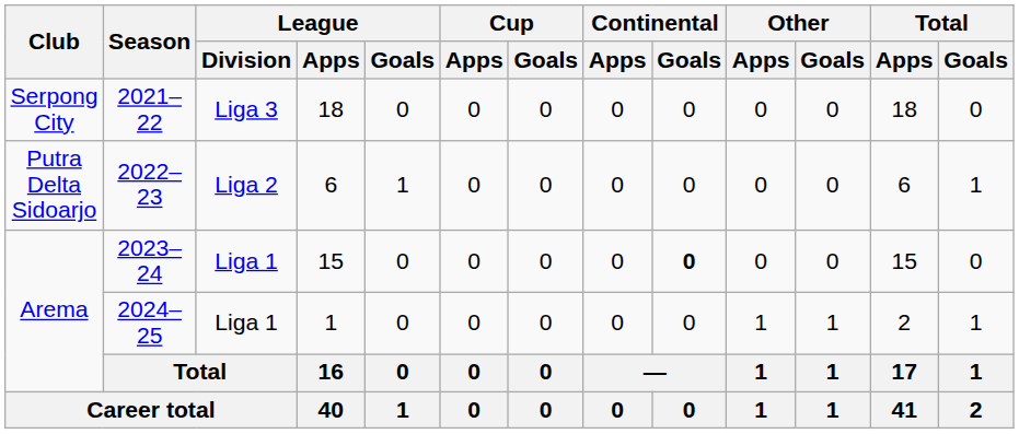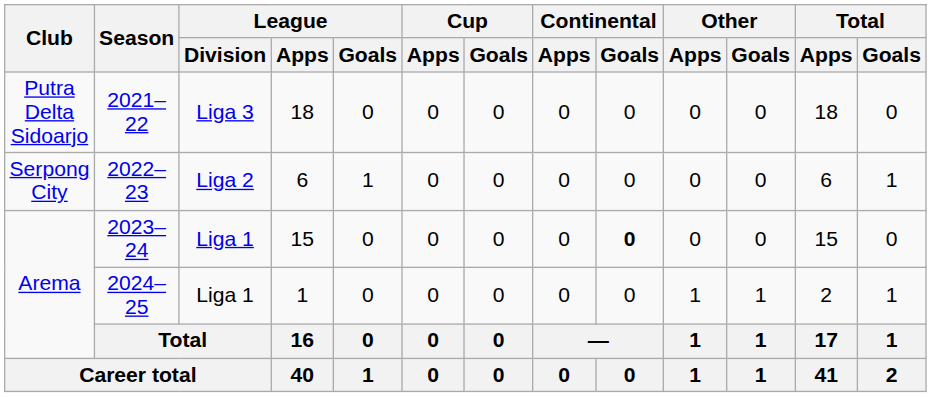 <table class="wikitable" style="text-align: center">
 <tr>
 <th rowspan="2">Club</th>
 <th rowspan="2">Season</th>
 <th colspan="3">League</th>
 <th colspan="2">Cup</th>
 <th colspan="2">Continental</th>
 <th colspan="2">Other</th>
 <th colspan="2">Total</th>
 </tr>
 <tr>
 <th>Division</th>
 <th>Apps</th>
 <th>Goals</th>
 <th>Apps</th>
 <th>Goals</th>
 <th>Apps</th>
 <th>Goals</th>
 <th>Apps</th>
 <th>Goals</th>
 <th>Apps</th>
 <th>Goals</th>
 </tr>
 <tr>
-<td rowspan="1"><a href='#'>Serpong City</a></td>
+<td rowspan="1"><a href='#'>Putra Delta Sidoarjo</a></td>
 <td><a href='#'>2021–22</a></td>
 <td rowspan="1" valign="center"><a href='#'>Liga 3</a></td>
 <td>18</td>
 <td>0</td>
 <td>0</td>
 <td>0</td>
 <td>0</td>
 <td>0</td>
 <td>0</td>
 <td>0</td>
 <td>18</td>
 <td>0</td>
 </tr>
 <tr>
-<td rowspan="1"><a href='#'>Putra Delta Sidoarjo</a></td>
+<td rowspan="1"><a href='#'>Serpong City</a></td>
 <td><a href='#'>2022–23</a></td>
 <td rowspan="1" valign="center"><a href='#'>Liga 2</a></td>
 <td>6</td>
 <td>1</td>
 <td>0</td>
 <td>0</td>
 <td>0</td>
 <td>0</td>
 <td>0</td>
 <td>0</td>
 <td>6</td>
 <td>1</td>
 </tr>
 <tr>
 <td rowspan="3"><a href='#'>Arema</a></td>
 <td><a href='#'>2023–24</a></td>
 <td rowspan="1" valign="center"><a href='#'>Liga 1</a></td>
 <td>15</td>
 <td>0</td>
 <td>0</td>
 <td>0</td>
 <td>0</td>
 <td><strong>0</strong></td>
 <td>0</td>
 <td>0</td>
 <td>15</td>
 <td>0</td>
 </tr>
 <tr>
 <td><a href='#'>2024–25</a></td>
 <td>Liga 1</td>
 <td>1</td>
 <td>0</td>
 <td>0</td>
 <td>0</td>
 <td>0</td>
 <td>0</td>
 <td>1</td>
 <td>1</td>
 <td>2</td>
 <td>1</td>
 </tr>
 <tr>
 <th colspan="2">Total</th>
 <th>16</th>
 <th>0</th>
 <th>0</th>
 <th>0</th>
 <th colspan="2">—</th>
 <th>1</th>
 <th>1</th>
 <th>17</th>
 <th>1</th>
 </tr>
 <tr>
 <th colspan=3>Career total</th>
 <th>40</th>
 <th>1</th>
 <th>0</th>
 <th>0</th>
 <th>0</th>
 <th>0</th>
 <th>1</th>
 <th>1</th>
 <th>41</th>
 <th>2</th>
 </tr>
 </table>
